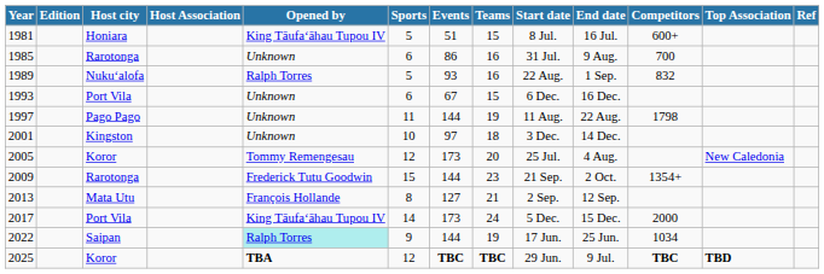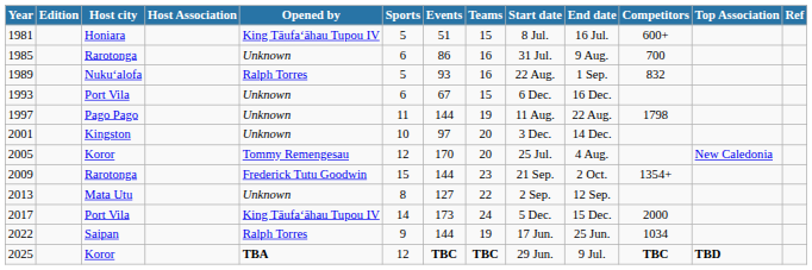 <table class="wikitable sortable" width=  align="center">
 <tr>
 <th rowspan=1 style="background:#2874A6; color:white;">Year</th>
 <th rowspan=1 style="background:#2874A6; color:white;">Edition</th>
 <th rowspan=1 style="background:#2874A6; color:white;">Host city</th>
 <th rowspan=1 style="background:#2874A6; color:white;">Host Association</th>
 <th rowspan=1 style="background:#2874A6; color:white;">Opened by</th>
 <th rowspan=1 style="background:#2874A6; color:white;">Sports</th>
 <th rowspan=1 style="background:#2874A6; color:white;">Events</th>
 <th rowspan=1 style="background:#2874A6; color:white;">Teams</th>
 <th rowspan=1 style="background:#2874A6; color:white;">Start date</th>
 <th rowspan=1 style="background:#2874A6; color:white;">End date</th>
 <th rowspan=1 style="background:#2874A6; color:white;">Competitors</th>
 <th rowspan=1 style="background:#2874A6; color:white;">Top Association</th>
 <th rowspan=1 style="background:#2874A6; color:white;">Ref</th>
 </tr>
 <tr>
 <td align=center>1981</td>
 <td align="center"></td>
 <td align=left><a href='#'>Honiara</a></td>
 <td align=left></td>
 <td><a href='#'>King Tāufaʻāhau Tupou IV</a></td>
 <td align="center">5</td>
 <td align="center">51</td>
 <td align="center">15</td>
 <td align=center>8 Jul.</td>
 <td align=center>16 Jul.</td>
 <td align="center">600+</td>
 <td align=left></td>
 <td align=center></td>
 </tr>
 <tr>
 <td align=center>1985</td>
 <td align="center"></td>
 <td align=left><a href='#'>Rarotonga</a></td>
 <td align=left></td>
 <td><em>Unknown</em></td>
 <td align="center">6</td>
 <td align="center">86</td>
 <td align="center">16</td>
 <td align=center>31 Jul.</td>
 <td align=center>9 Aug.</td>
 <td align="center">700</td>
 <td align=left></td>
 <td align=center></td>
 </tr>
 <tr>
 <td align=center>1989</td>
 <td align="center"></td>
 <td align=left><a href='#'>Nukuʻalofa</a></td>
 <td align=left></td>
 <td><a href='#'>Ralph Torres</a></td>
 <td align="center">5</td>
 <td align="center">93</td>
 <td align="center">16</td>
 <td align=center>22 Aug.</td>
 <td align=center>1 Sep.</td>
 <td align="center">832</td>
 <td align=left></td>
 <td align=center></td>
 </tr>
 <tr>
 <td align=center>1993</td>
 <td align="center"></td>
 <td align=left><a href='#'>Port Vila</a></td>
 <td align=left></td>
 <td><em>Unknown</em></td>
 <td align="center">6</td>
 <td align="center">67</td>
 <td align="center">15</td>
 <td align=center>6 Dec.</td>
 <td align=center>16 Dec.</td>
 <td align="center"></td>
 <td align=left></td>
 <td align=center></td>
 </tr>
 <tr>
 <td align=center>1997</td>
 <td align="center"></td>
 <td align=left><a href='#'>Pago Pago</a></td>
 <td align=left></td>
 <td><em>Unknown</em></td>
 <td align="center">11</td>
 <td align="center">144</td>
 <td align="center">19</td>
 <td align=center>11 Aug.</td>
 <td align=center>22 Aug.</td>
 <td align="center">1798</td>
 <td align=left></td>
 <td align=center></td>
 </tr>
 <tr>
 <td align=center>2001</td>
 <td align="center"></td>
 <td align=left><a href='#'>Kingston</a></td>
 <td align=left></td>
 <td><em>Unknown</em></td>
 <td align="center">10</td>
 <td align="center">97</td>
-<td align="center">18</td>
+<td align="center">20</td>
 <td align=center>3 Dec.</td>
 <td align=center>14 Dec.</td>
 <td align="center"></td>
 <td align=left></td>
 <td align=center></td>
 </tr>
 <tr>
 <td align=center>2005</td>
 <td align="center"></td>
 <td align=left><a href='#'>Koror</a></td>
 <td align=left></td>
 <td><a href='#'>Tommy Remengesau</a></td>
 <td align="center">12</td>
-<td align="center">173</td>
+<td align="center">170</td>
 <td align="center">20</td>
 <td align=center>25 Jul.</td>
 <td align=center>4 Aug.</td>
 <td align="center"></td>
 <td align=left> <a href='#'>New Caledonia</a></td>
 <td align=center></td>
 </tr>
 <tr>
 <td align=center>2009</td>
 <td align="center"></td>
 <td align=left><a href='#'>Rarotonga</a></td>
 <td align=left></td>
 <td><a href='#'>Frederick Tutu Goodwin</a></td>
 <td align="center">15</td>
 <td align="center">144</td>
 <td align="center">23</td>
 <td align=center>21 Sep.</td>
 <td align=center>2 Oct.</td>
 <td align="center">1354+</td>
 <td align=left></td>
 <td align=center></td>
 </tr>
 <tr>
 <td align=center>2013</td>
 <td align="center"></td>
 <td align=left><a href='#'>Mata Utu</a></td>
 <td align=left></td>
-<td><a href='#'>François Hollande</a></td>
+<td><em>Unknown</em></td>
 <td align="center">8</td>
 <td align="center">127</td>
-<td align="center">21</td>
+<td align="center">22</td>
 <td align=center>2 Sep.</td>
 <td align=center>12 Sep.</td>
 <td align="center"></td>
 <td align=left></td>
 <td align=center></td>
 </tr>
 <tr>
 <td align=center>2017</td>
 <td align="center"></td>
 <td align=left><a href='#'>Port Vila</a></td>
 <td align=left></td>
 <td><a href='#'>King Tāufaʻāhau Tupou IV</a></td>
 <td align="center">14</td>
 <td align="center">173</td>
 <td align="center">24</td>
 <td align=center>5 Dec.</td>
 <td align=center>15 Dec.</td>
 <td align="center">2000</td>
 <td align=left></td>
 <td align=center></td>
 </tr>
 <tr>
 <td align=center>2022</td>
 <td align="center"></td>
 <td align=left><a href='#'>Saipan</a></td>
 <td align=left></td>
-<td style="background: paleturquoise;"><a href='#'>Ralph Torres</a></td>
+<td><a href='#'>Ralph Torres</a></td>
 <td align="center">9</td>
 <td align="center">144</td>
 <td align="center">19</td>
 <td align=center>17 Jun.</td>
 <td align=center>25 Jun.</td>
 <td align="center">1034</td>
 <td align=left></td>
 <td align=center></td>
 </tr>
 <tr>
 <td align=center>2025</td>
 <td align="center"></td>
 <td align=left><a href='#'>Koror</a></td>
 <td align=left></td>
 <td><strong>TBA</strong></td>
 <td align="center">12</td>
 <td align="center"><strong>TBC</strong></td>
 <td align="center"><strong>TBC</strong></td>
 <td align=center>29 Jun.</td>
 <td align=center>9 Jul.</td>
 <td align="center"><strong>TBC</strong></td>
 <td align=left><strong>TBD</strong></td>
 <td align=center></td>
 </tr>
 </table>
